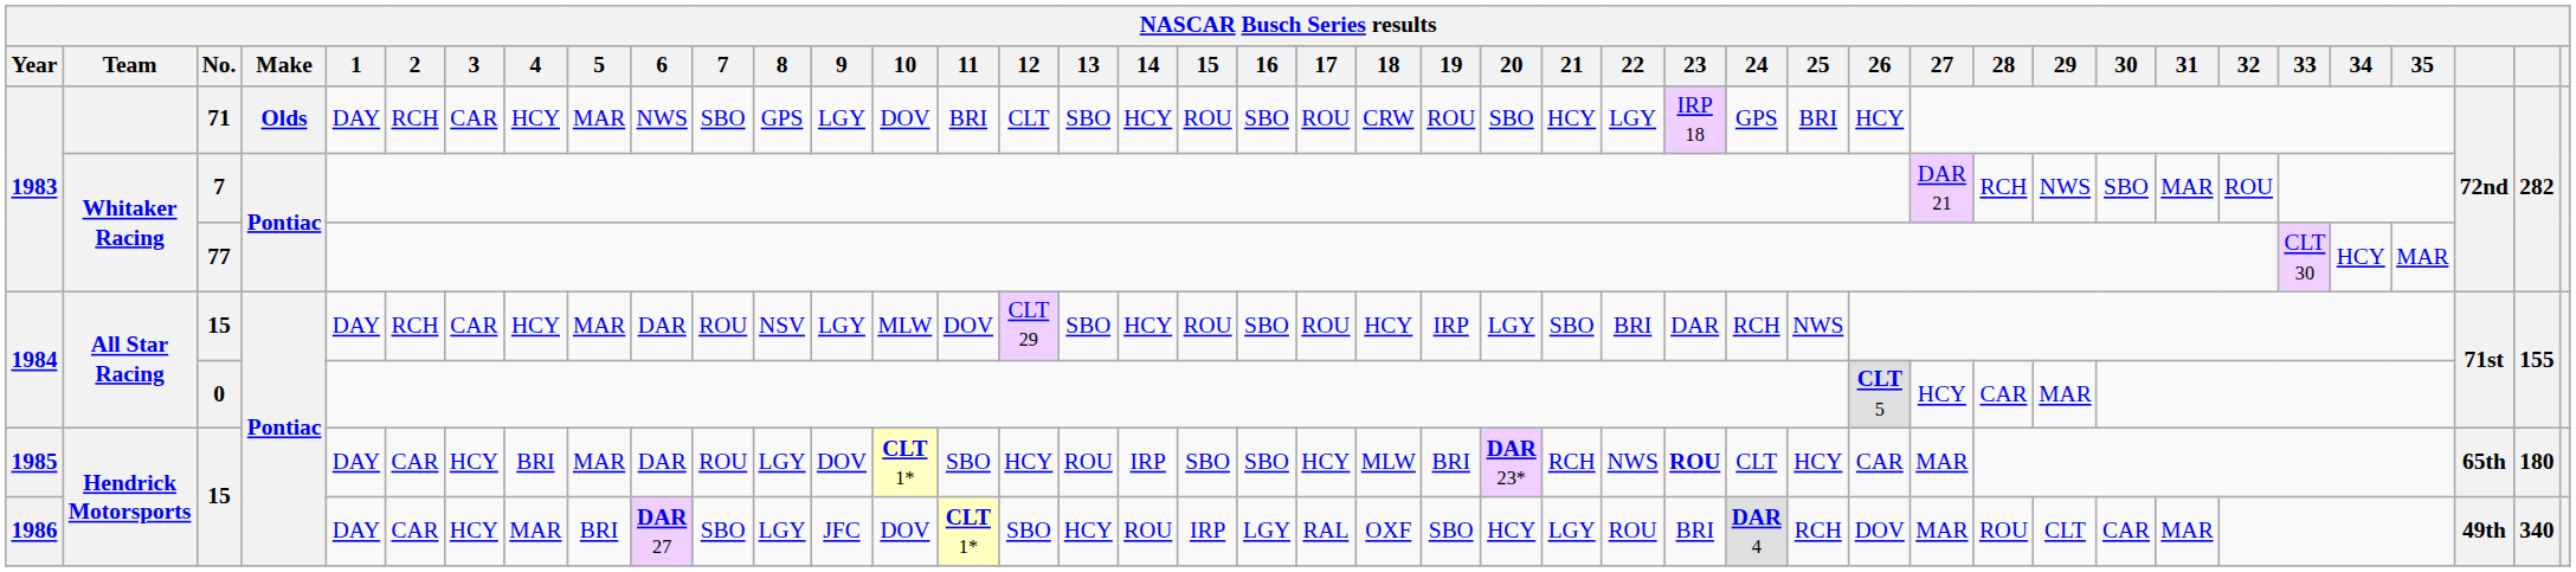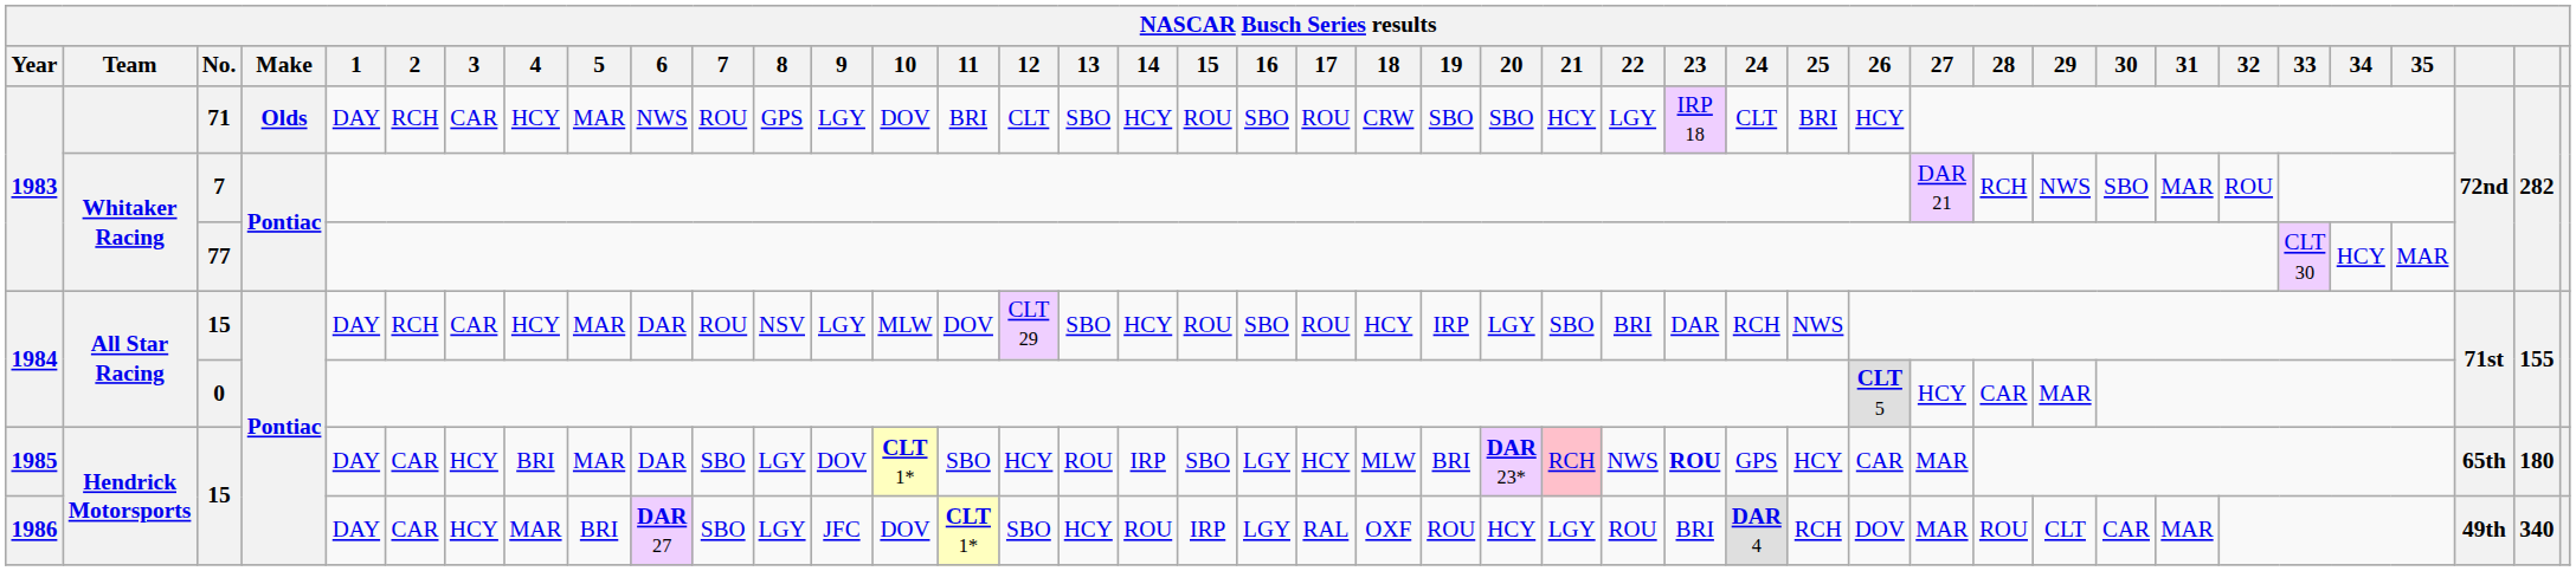 <table class="wikitable" style="text-align:center; font-size:75%">
 <tr>
 <th colspan=42><a href='#'>NASCAR</a> <a href='#'>Busch Series</a> results</th>
 </tr>
 <tr>
 <th>Year</th>
 <th>Team</th>
 <th>No.</th>
 <th>Make</th>
 <th>1</th>
 <th>2</th>
 <th>3</th>
 <th>4</th>
 <th>5</th>
 <th>6</th>
 <th>7</th>
 <th>8</th>
 <th>9</th>
 <th>10</th>
 <th>11</th>
 <th>12</th>
 <th>13</th>
 <th>14</th>
 <th>15</th>
 <th>16</th>
 <th>17</th>
 <th>18</th>
 <th>19</th>
 <th>20</th>
 <th>21</th>
 <th>22</th>
 <th>23</th>
 <th>24</th>
 <th>25</th>
 <th>26</th>
 <th>27</th>
 <th>28</th>
 <th>29</th>
 <th>30</th>
 <th>31</th>
 <th>32</th>
 <th>33</th>
 <th>34</th>
 <th>35</th>
 <th></th>
 <th></th>
 <th></th>
 </tr>
 <tr>
 <th rowspan=3><a href='#'>1983</a></th>
 <th></th>
 <th>71</th>
 <th><a href='#'>Olds</a></th>
 <td><a href='#'>DAY</a></td>
 <td><a href='#'>RCH</a></td>
 <td><a href='#'>CAR</a></td>
 <td><a href='#'>HCY</a></td>
 <td><a href='#'>MAR</a></td>
 <td><a href='#'>NWS</a></td>
-<td><a href='#'>SBO</a></td>
+<td><a href='#'>ROU</a></td>
 <td><a href='#'>GPS</a></td>
 <td><a href='#'>LGY</a></td>
 <td><a href='#'>DOV</a></td>
 <td><a href='#'>BRI</a></td>
 <td><a href='#'>CLT</a></td>
 <td><a href='#'>SBO</a></td>
 <td><a href='#'>HCY</a></td>
 <td><a href='#'>ROU</a></td>
 <td><a href='#'>SBO</a></td>
 <td><a href='#'>ROU</a></td>
 <td><a href='#'>CRW</a></td>
-<td><a href='#'>ROU</a></td>
+<td><a href='#'>SBO</a></td>
 <td><a href='#'>SBO</a></td>
 <td><a href='#'>HCY</a></td>
 <td><a href='#'>LGY</a></td>
 <td style="background:#EFCFFF;"><a href='#'>IRP</a><br><small>18</small></td>
-<td><a href='#'>GPS</a></td>
+<td><a href='#'>CLT</a></td>
 <td><a href='#'>BRI</a></td>
 <td><a href='#'>HCY</a></td>
 <td colspan=9></td>
 <th rowspan=3>72nd</th>
 <th rowspan=3>282</th>
 <th rowspan=3></th>
 </tr>
 <tr>
 <th rowspan=2><a href='#'>Whitaker Racing</a></th>
 <th>7</th>
 <th rowspan=2><a href='#'>Pontiac</a></th>
 <td colspan=26></td>
 <td style="background:#EFCFFF;"><a href='#'>DAR</a><br><small>21</small></td>
 <td><a href='#'>RCH</a></td>
 <td><a href='#'>NWS</a></td>
 <td><a href='#'>SBO</a></td>
 <td><a href='#'>MAR</a></td>
 <td><a href='#'>ROU</a></td>
 <td colspan=3></td>
 </tr>
 <tr>
 <th>77</th>
 <td colspan=32></td>
 <td style="background:#EFCFFF;"><a href='#'>CLT</a><br><small>30</small></td>
 <td><a href='#'>HCY</a></td>
 <td><a href='#'>MAR</a></td>
 </tr>
 <tr>
 <th rowspan=2><a href='#'>1984</a></th>
 <th rowspan=2><a href='#'>All Star Racing</a></th>
 <th>15</th>
 <th rowspan=4><a href='#'>Pontiac</a></th>
 <td><a href='#'>DAY</a></td>
 <td><a href='#'>RCH</a></td>
 <td><a href='#'>CAR</a></td>
 <td><a href='#'>HCY</a></td>
 <td><a href='#'>MAR</a></td>
 <td><a href='#'>DAR</a></td>
 <td><a href='#'>ROU</a></td>
 <td><a href='#'>NSV</a></td>
 <td><a href='#'>LGY</a></td>
 <td><a href='#'>MLW</a></td>
 <td><a href='#'>DOV</a></td>
 <td style="background:#EFCFFF;"><a href='#'>CLT</a><br><small>29</small></td>
 <td><a href='#'>SBO</a></td>
 <td><a href='#'>HCY</a></td>
 <td><a href='#'>ROU</a></td>
 <td><a href='#'>SBO</a></td>
 <td><a href='#'>ROU</a></td>
 <td><a href='#'>HCY</a></td>
 <td><a href='#'>IRP</a></td>
 <td><a href='#'>LGY</a></td>
 <td><a href='#'>SBO</a></td>
 <td><a href='#'>BRI</a></td>
 <td><a href='#'>DAR</a></td>
 <td><a href='#'>RCH</a></td>
 <td><a href='#'>NWS</a></td>
 <td colspan=10></td>
 <th rowspan=2>71st</th>
 <th rowspan=2>155</th>
 <th rowspan=2></th>
 </tr>
 <tr>
 <th>0</th>
 <td colspan=25></td>
 <td style="background:#DFDFDF;"><strong><a href='#'>CLT</a></strong><br><small>5</small></td>
 <td><a href='#'>HCY</a></td>
 <td><a href='#'>CAR</a></td>
 <td><a href='#'>MAR</a></td>
 <td colspan=6></td>
 </tr>
 <tr>
 <th><a href='#'>1985</a></th>
 <th rowspan=2><a href='#'>Hendrick Motorsports</a></th>
 <th rowspan=2>15</th>
 <td><a href='#'>DAY</a></td>
 <td><a href='#'>CAR</a></td>
 <td><a href='#'>HCY</a></td>
 <td><a href='#'>BRI</a></td>
 <td><a href='#'>MAR</a></td>
 <td><a href='#'>DAR</a></td>
-<td><a href='#'>ROU</a></td>
+<td><a href='#'>SBO</a></td>
 <td><a href='#'>LGY</a></td>
 <td><a href='#'>DOV</a></td>
 <td style="background:#FFFFBF;"><strong><a href='#'>CLT</a></strong><br><small>1*</small></td>
 <td><a href='#'>SBO</a></td>
 <td><a href='#'>HCY</a></td>
 <td><a href='#'>ROU</a></td>
 <td><a href='#'>IRP</a></td>
 <td><a href='#'>SBO</a></td>
-<td><a href='#'>SBO</a></td>
+<td><a href='#'>LGY</a></td>
 <td><a href='#'>HCY</a></td>
 <td><a href='#'>MLW</a></td>
 <td><a href='#'>BRI</a></td>
 <td style="background:#EFCFFF;"><strong><a href='#'>DAR</a></strong><br><small>23*</small></td>
-<td><a href='#'>RCH</a></td>
+<td style="background: pink;"><a href='#'>RCH</a></td>
 <td><a href='#'>NWS</a></td>
 <td><strong><a href='#'>ROU</a></strong></td>
-<td><a href='#'>CLT</a></td>
+<td><a href='#'>GPS</a></td>
 <td><a href='#'>HCY</a></td>
 <td><a href='#'>CAR</a></td>
 <td><a href='#'>MAR</a></td>
 <td colspan=8></td>
 <th>65th</th>
 <th>180</th>
 <th></th>
 </tr>
 <tr>
 <th><a href='#'>1986</a></th>
 <td><a href='#'>DAY</a></td>
 <td><a href='#'>CAR</a></td>
 <td><a href='#'>HCY</a></td>
 <td><a href='#'>MAR</a></td>
 <td><a href='#'>BRI</a></td>
 <td style="background:#EFCFFF;"><strong><a href='#'>DAR</a></strong><br><small>27</small></td>
 <td><a href='#'>SBO</a></td>
 <td><a href='#'>LGY</a></td>
 <td><a href='#'>JFC</a></td>
 <td><a href='#'>DOV</a></td>
 <td style="background:#FFFFBF;"><strong><a href='#'>CLT</a></strong><br><small>1*</small></td>
 <td><a href='#'>SBO</a></td>
 <td><a href='#'>HCY</a></td>
 <td><a href='#'>ROU</a></td>
 <td><a href='#'>IRP</a></td>
 <td><a href='#'>LGY</a></td>
 <td><a href='#'>RAL</a></td>
 <td><a href='#'>OXF</a></td>
-<td><a href='#'>SBO</a></td>
+<td><a href='#'>ROU</a></td>
 <td><a href='#'>HCY</a></td>
 <td><a href='#'>LGY</a></td>
 <td><a href='#'>ROU</a></td>
 <td><a href='#'>BRI</a></td>
 <td style="background:#DFDFDF;"><strong><a href='#'>DAR</a></strong><br><small>4</small></td>
 <td><a href='#'>RCH</a></td>
 <td><a href='#'>DOV</a></td>
 <td><a href='#'>MAR</a></td>
 <td><a href='#'>ROU</a></td>
 <td><a href='#'>CLT</a></td>
 <td><a href='#'>CAR</a></td>
 <td><a href='#'>MAR</a></td>
 <td colspan=4></td>
 <th>49th</th>
 <th>340</th>
 <th></th>
 </tr>
 </table>
